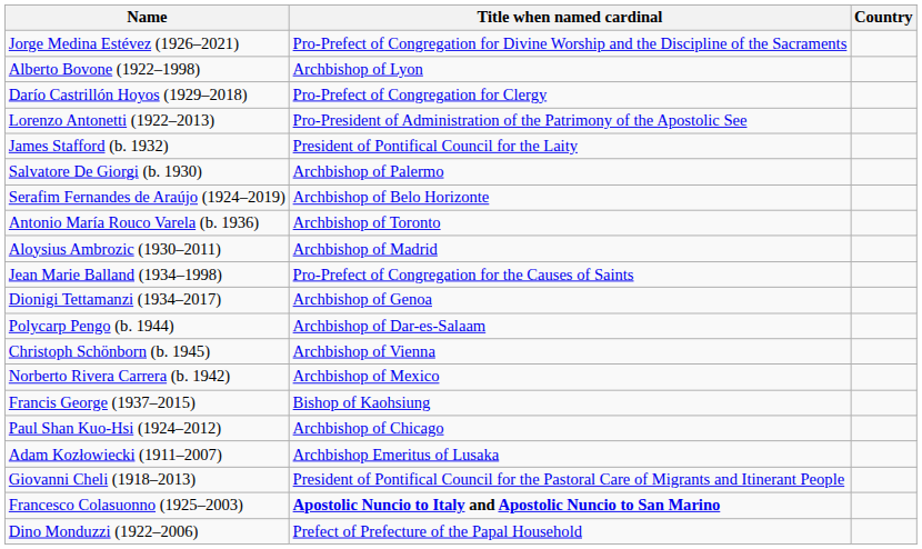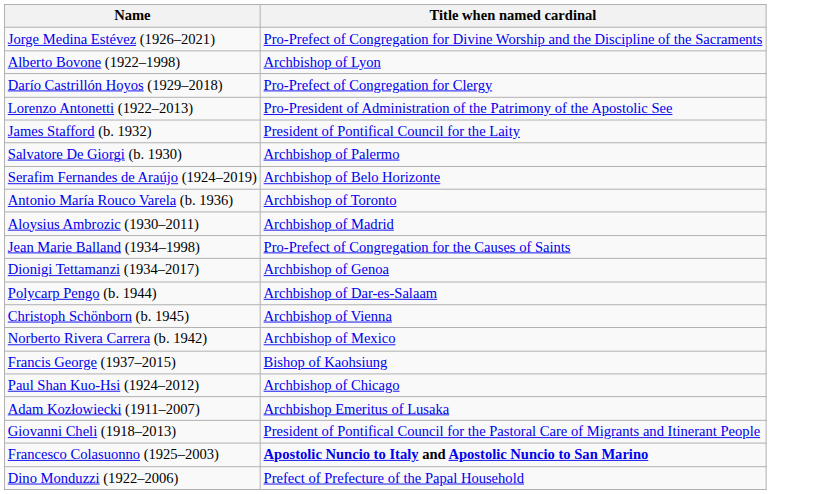 <table class="wikitable sortable">
 <tr>
 <th>Name</th>
 <th>Title when named cardinal</th>
-<th>Country</th>
 </tr>
 <tr>
 <td><a href='#'>Jorge Medina Estévez</a> (1926–2021)</td>
 <td><a href='#'>Pro-Prefect of Congregation for Divine Worship and the Discipline of the Sacraments</a></td>
-<td></td>
 </tr>
 <tr>
 <td><a href='#'>Alberto Bovone</a> (1922–1998)</td>
 <td><a href='#'>Archbishop of Lyon</a></td>
-<td></td>
 </tr>
 <tr>
 <td><a href='#'>Darío Castrillón Hoyos</a> (1929–2018)</td>
 <td><a href='#'>Pro-Prefect of Congregation for Clergy</a></td>
-<td></td>
 </tr>
 <tr>
 <td><a href='#'>Lorenzo Antonetti</a> (1922–2013)</td>
 <td><a href='#'>Pro-President of Administration of the Patrimony of the Apostolic See</a></td>
-<td></td>
 </tr>
 <tr>
 <td><a href='#'>James Stafford</a> (b. 1932)</td>
 <td><a href='#'>President of Pontifical Council for the Laity</a></td>
-<td></td>
 </tr>
 <tr>
 <td><a href='#'>Salvatore De Giorgi</a> (b. 1930)</td>
 <td><a href='#'>Archbishop of Palermo</a></td>
-<td></td>
 </tr>
 <tr>
 <td><a href='#'>Serafim Fernandes de Araújo</a> (1924–2019)</td>
 <td><a href='#'>Archbishop of Belo Horizonte</a></td>
-<td></td>
 </tr>
 <tr>
 <td><a href='#'>Antonio María Rouco Varela</a> (b. 1936)</td>
 <td><a href='#'>Archbishop of Toronto</a></td>
-<td></td>
 </tr>
 <tr>
 <td><a href='#'>Aloysius Ambrozic</a> (1930–2011)</td>
 <td><a href='#'>Archbishop of Madrid</a></td>
-<td></td>
 </tr>
 <tr>
 <td><a href='#'>Jean Marie Balland</a> (1934–1998)</td>
 <td><a href='#'>Pro-Prefect of Congregation for the Causes of Saints</a></td>
-<td></td>
 </tr>
 <tr>
 <td><a href='#'>Dionigi Tettamanzi</a> (1934–2017)</td>
 <td><a href='#'>Archbishop of Genoa</a></td>
-<td></td>
 </tr>
 <tr>
 <td><a href='#'>Polycarp Pengo</a> (b. 1944)</td>
 <td><a href='#'>Archbishop of Dar-es-Salaam</a></td>
-<td></td>
 </tr>
 <tr>
 <td><a href='#'>Christoph Schönborn</a> (b. 1945)</td>
 <td><a href='#'>Archbishop of Vienna</a></td>
-<td></td>
 </tr>
 <tr>
 <td><a href='#'>Norberto Rivera Carrera</a> (b. 1942)</td>
 <td><a href='#'>Archbishop of Mexico</a></td>
-<td></td>
 </tr>
 <tr>
 <td><a href='#'>Francis George</a> (1937–2015)</td>
 <td><a href='#'>Bishop of Kaohsiung</a></td>
-<td></td>
 </tr>
 <tr>
 <td><a href='#'>Paul Shan Kuo-Hsi</a> (1924–2012)</td>
 <td><a href='#'>Archbishop of Chicago</a></td>
-<td></td>
 </tr>
 <tr>
 <td><a href='#'>Adam Kozłowiecki</a> (1911–2007)</td>
 <td><a href='#'>Archbishop Emeritus of Lusaka</a></td>
-<td></td>
 </tr>
 <tr>
 <td><a href='#'>Giovanni Cheli</a> (1918–2013)</td>
 <td><a href='#'>President of Pontifical Council for the Pastoral Care of Migrants and Itinerant People</a></td>
-<td></td>
 </tr>
 <tr>
 <td><a href='#'>Francesco Colasuonno</a> (1925–2003)</td>
 <td><strong><a href='#'>Apostolic Nuncio to Italy</a> and <a href='#'>Apostolic Nuncio to San Marino</a></strong></td>
-<td></td>
 </tr>
 <tr>
 <td><a href='#'>Dino Monduzzi</a> (1922–2006)</td>
 <td><a href='#'>Prefect of Prefecture of the Papal Household</a></td>
-<td></td>
 </tr>
 </table>
